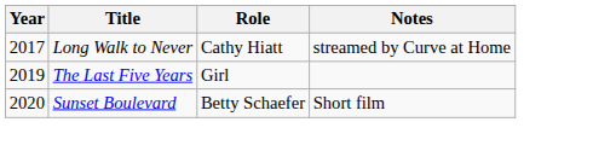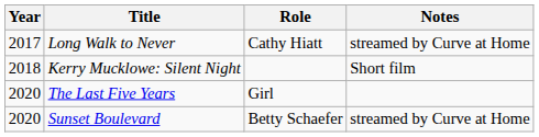 <table class="wikitable">
 <tr>
 <th>Year</th>
 <th>Title</th>
 <th>Role</th>
 <th>Notes</th>
 </tr>
 <tr>
 <td>2017</td>
 <td><em>Long Walk to Never</em></td>
 <td>Cathy Hiatt</td>
 <td>streamed by Curve at Home</td>
 </tr>
 <tr>
-<td>2019</td>
+<td>2018</td>
+<td><em>Kerry Mucklowe: Silent Night</em></td>
+<td></td>
+<td>Short film</td>
+</tr>
+<tr>
+<td>2020</td>
 <td><em><a href='#'>The Last Five Years</a></em></td>
 <td>Girl</td>
 <td></td>
 </tr>
 <tr>
 <td>2020</td>
 <td><em><a href='#'>Sunset Boulevard</a></em></td>
 <td>Betty Schaefer</td>
-<td>Short film</td>
+<td>streamed by Curve at Home</td>
 </tr>
 </table>
